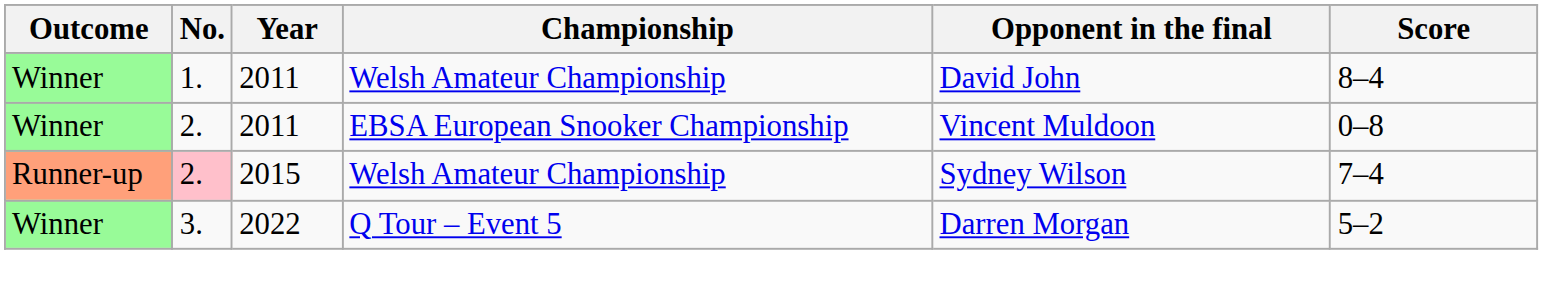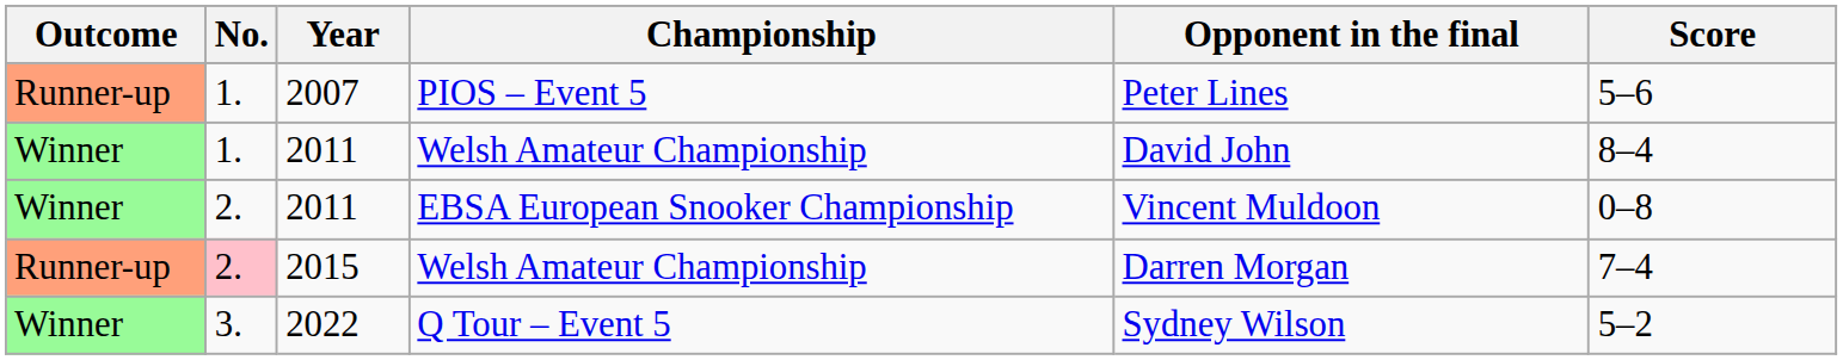 <table class="sortable wikitable">
 <tr>
 <th width="80">Outcome</th>
 <th width="20">No.</th>
 <th width="50">Year</th>
 <th width="300">Championship</th>
 <th width="200">Opponent in the final</th>
 <th width="100">Score</th>
+</tr>
+<tr>
+<td style="background:#ffa07a;">Runner-up</td>
+<td>1.</td>
+<td>2007</td>
+<td><a href='#'>PIOS – Event 5</a></td>
+<td> <a href='#'>Peter Lines</a></td>
+<td>5–6</td>
 </tr>
 <tr>
 <td style="background:#98FB98">Winner</td>
 <td>1.</td>
 <td>2011</td>
 <td><a href='#'>Welsh Amateur Championship</a></td>
 <td> <a href='#'>David John</a></td>
 <td>8–4</td>
 </tr>
 <tr>
 <td style="background:#98fb98;">Winner</td>
 <td>2.</td>
 <td>2011</td>
 <td><a href='#'>EBSA European Snooker Championship</a></td>
 <td> <a href='#'>Vincent Muldoon</a></td>
 <td>0–8</td>
 </tr>
 <tr>
 <td style="background:#ffa07a;">Runner-up</td>
 <td style="background: pink;">2.</td>
 <td>2015</td>
 <td><a href='#'>Welsh Amateur Championship</a></td>
-<td> <a href='#'>Sydney Wilson</a></td>
+<td>  <a href='#'>Darren Morgan</a></td>
 <td>7–4</td>
 </tr>
 <tr>
 <td style="background:#98fb98;">Winner</td>
 <td>3.</td>
 <td>2022</td>
 <td><a href='#'>Q Tour – Event 5</a></td>
-<td>  <a href='#'>Darren Morgan</a></td>
+<td> <a href='#'>Sydney Wilson</a></td>
 <td>5–2</td>
 </tr>
 </table>
